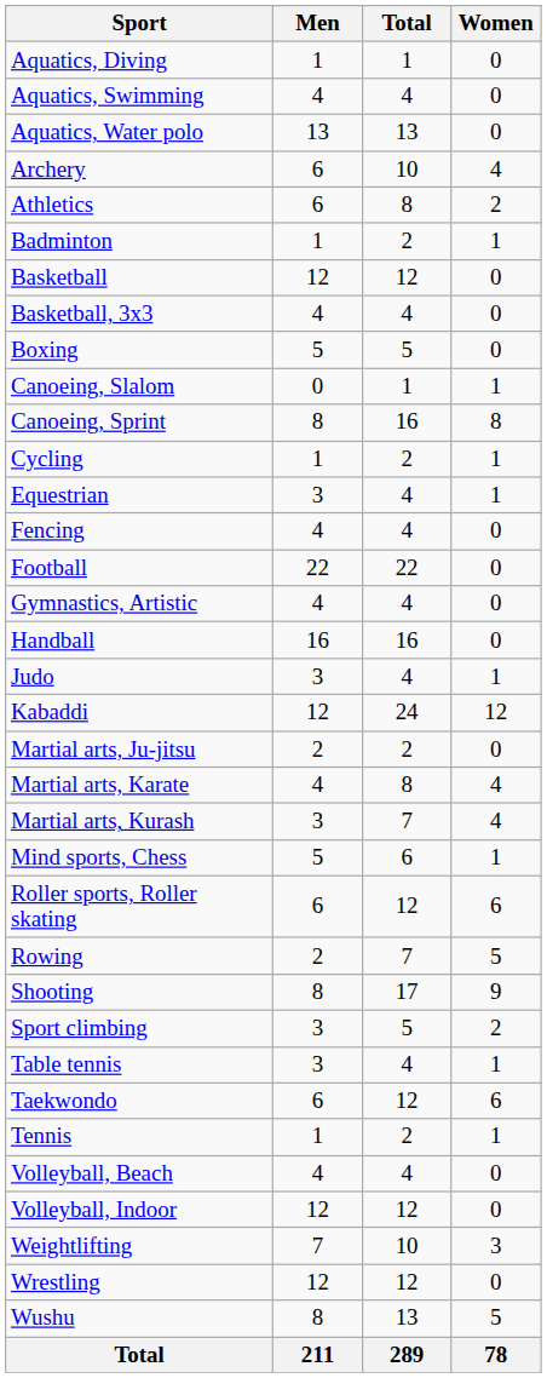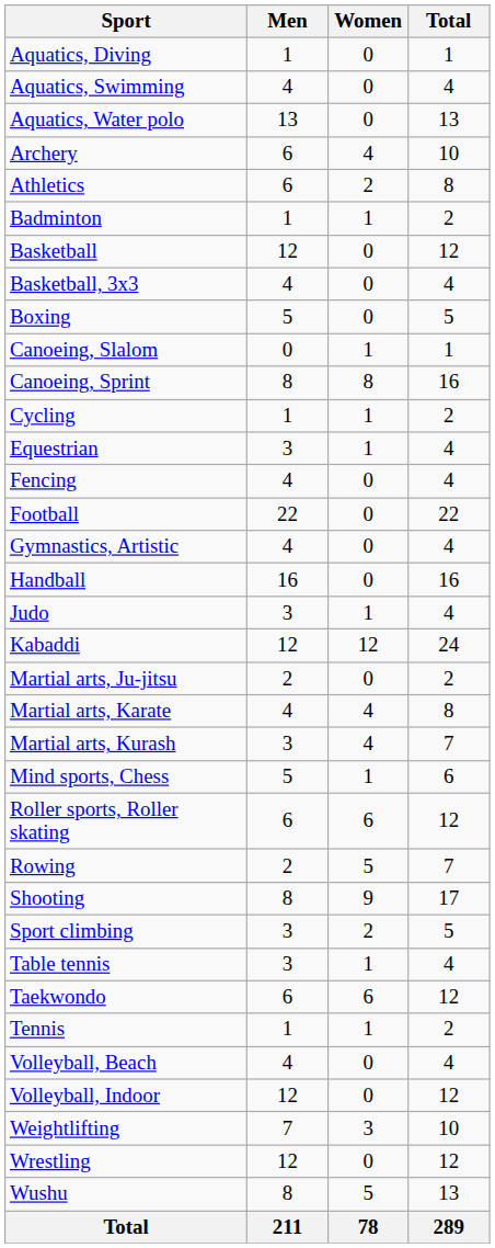 <table class="wikitable sortable" style="text-align:center;">
 <tr>
 <th width=180>Sport</th>
 <th width=55>Men</th>
+<th width=55>Women</th>
 <th width=55>Total</th>
-<th width=55>Women</th>
 </tr>
 <tr>
 <td align=left><a href='#'>Aquatics, Diving</a></td>
 <td>1</td>
+<td>0</td>
 <td>1</td>
-<td>0</td>
 </tr>
 <tr>
 <td align=left><a href='#'>Aquatics, Swimming</a></td>
 <td>4</td>
+<td>0</td>
 <td>4</td>
-<td>0</td>
 </tr>
 <tr>
 <td align=left><a href='#'>Aquatics, Water polo</a></td>
 <td>13</td>
+<td>0</td>
 <td>13</td>
-<td>0</td>
 </tr>
 <tr>
 <td align=left><a href='#'>Archery</a></td>
 <td>6</td>
+<td>4</td>
 <td>10</td>
-<td>4</td>
 </tr>
 <tr>
 <td align=left><a href='#'>Athletics</a></td>
 <td>6</td>
+<td>2</td>
 <td>8</td>
-<td>2</td>
 </tr>
 <tr>
 <td align=left><a href='#'>Badminton</a></td>
 <td>1</td>
+<td>1</td>
 <td>2</td>
-<td>1</td>
 </tr>
 <tr>
 <td align=left><a href='#'>Basketball</a></td>
 <td>12</td>
+<td>0</td>
 <td>12</td>
-<td>0</td>
 </tr>
 <tr>
 <td align=left><a href='#'>Basketball, 3x3</a></td>
 <td>4</td>
+<td>0</td>
 <td>4</td>
-<td>0</td>
 </tr>
 <tr>
 <td align=left><a href='#'>Boxing</a></td>
 <td>5</td>
+<td>0</td>
 <td>5</td>
-<td>0</td>
 </tr>
 <tr>
 <td align=left><a href='#'>Canoeing, Slalom</a></td>
 <td>0</td>
 <td>1</td>
 <td>1</td>
 </tr>
 <tr>
 <td align=left><a href='#'>Canoeing, Sprint</a></td>
 <td>8</td>
+<td>8</td>
 <td>16</td>
-<td>8</td>
 </tr>
 <tr>
 <td align=left><a href='#'>Cycling</a></td>
 <td>1</td>
+<td>1</td>
 <td>2</td>
-<td>1</td>
 </tr>
 <tr>
 <td align=left><a href='#'>Equestrian</a></td>
 <td>3</td>
+<td>1</td>
 <td>4</td>
-<td>1</td>
 </tr>
 <tr>
 <td align=left><a href='#'>Fencing</a></td>
 <td>4</td>
+<td>0</td>
 <td>4</td>
-<td>0</td>
 </tr>
 <tr>
 <td align=left><a href='#'>Football</a></td>
 <td>22</td>
+<td>0</td>
 <td>22</td>
-<td>0</td>
 </tr>
 <tr>
 <td align=left><a href='#'>Gymnastics, Artistic</a></td>
 <td>4</td>
+<td>0</td>
 <td>4</td>
-<td>0</td>
 </tr>
 <tr>
 <td align=left><a href='#'>Handball</a></td>
 <td>16</td>
+<td>0</td>
 <td>16</td>
-<td>0</td>
 </tr>
 <tr>
 <td align=left><a href='#'>Judo</a></td>
 <td>3</td>
+<td>1</td>
 <td>4</td>
-<td>1</td>
 </tr>
 <tr>
 <td align=left><a href='#'>Kabaddi</a></td>
 <td>12</td>
+<td>12</td>
 <td>24</td>
-<td>12</td>
 </tr>
 <tr>
 <td align=left><a href='#'>Martial arts, Ju-jitsu</a></td>
 <td>2</td>
+<td>0</td>
 <td>2</td>
-<td>0</td>
 </tr>
 <tr>
 <td align=left><a href='#'>Martial arts, Karate</a></td>
 <td>4</td>
+<td>4</td>
 <td>8</td>
-<td>4</td>
 </tr>
 <tr>
 <td align=left><a href='#'>Martial arts, Kurash</a></td>
 <td>3</td>
+<td>4</td>
 <td>7</td>
-<td>4</td>
 </tr>
 <tr>
 <td align=left><a href='#'>Mind sports, Chess</a></td>
 <td>5</td>
+<td>1</td>
 <td>6</td>
-<td>1</td>
 </tr>
 <tr>
 <td align=left><a href='#'>Roller sports, Roller skating</a></td>
 <td>6</td>
+<td>6</td>
 <td>12</td>
-<td>6</td>
 </tr>
 <tr>
 <td align=left><a href='#'>Rowing</a></td>
 <td>2</td>
+<td>5</td>
 <td>7</td>
-<td>5</td>
 </tr>
 <tr>
 <td align=left><a href='#'>Shooting</a></td>
 <td>8</td>
+<td>9</td>
 <td>17</td>
-<td>9</td>
 </tr>
 <tr>
 <td align=left><a href='#'>Sport climbing</a></td>
 <td>3</td>
+<td>2</td>
 <td>5</td>
-<td>2</td>
 </tr>
 <tr>
 <td align=left><a href='#'>Table tennis</a></td>
 <td>3</td>
+<td>1</td>
 <td>4</td>
-<td>1</td>
 </tr>
 <tr>
 <td align=left><a href='#'>Taekwondo</a></td>
 <td>6</td>
+<td>6</td>
 <td>12</td>
-<td>6</td>
 </tr>
 <tr>
 <td align=left><a href='#'>Tennis</a></td>
 <td>1</td>
+<td>1</td>
 <td>2</td>
-<td>1</td>
 </tr>
 <tr>
 <td align=left><a href='#'>Volleyball, Beach</a></td>
 <td>4</td>
+<td>0</td>
 <td>4</td>
-<td>0</td>
 </tr>
 <tr>
 <td align=left><a href='#'>Volleyball, Indoor</a></td>
 <td>12</td>
+<td>0</td>
 <td>12</td>
-<td>0</td>
 </tr>
 <tr>
 <td align=left><a href='#'>Weightlifting</a></td>
 <td>7</td>
+<td>3</td>
 <td>10</td>
-<td>3</td>
 </tr>
 <tr>
 <td align=left><a href='#'>Wrestling</a></td>
 <td>12</td>
+<td>0</td>
 <td>12</td>
-<td>0</td>
 </tr>
 <tr>
 <td align=left><a href='#'>Wushu</a></td>
 <td>8</td>
+<td>5</td>
 <td>13</td>
-<td>5</td>
 </tr>
 <tr class="sortbottom">
 <th>Total</th>
 <th>211</th>
+<th>78</th>
 <th>289</th>
-<th>78</th>
 </tr>
 </table>
